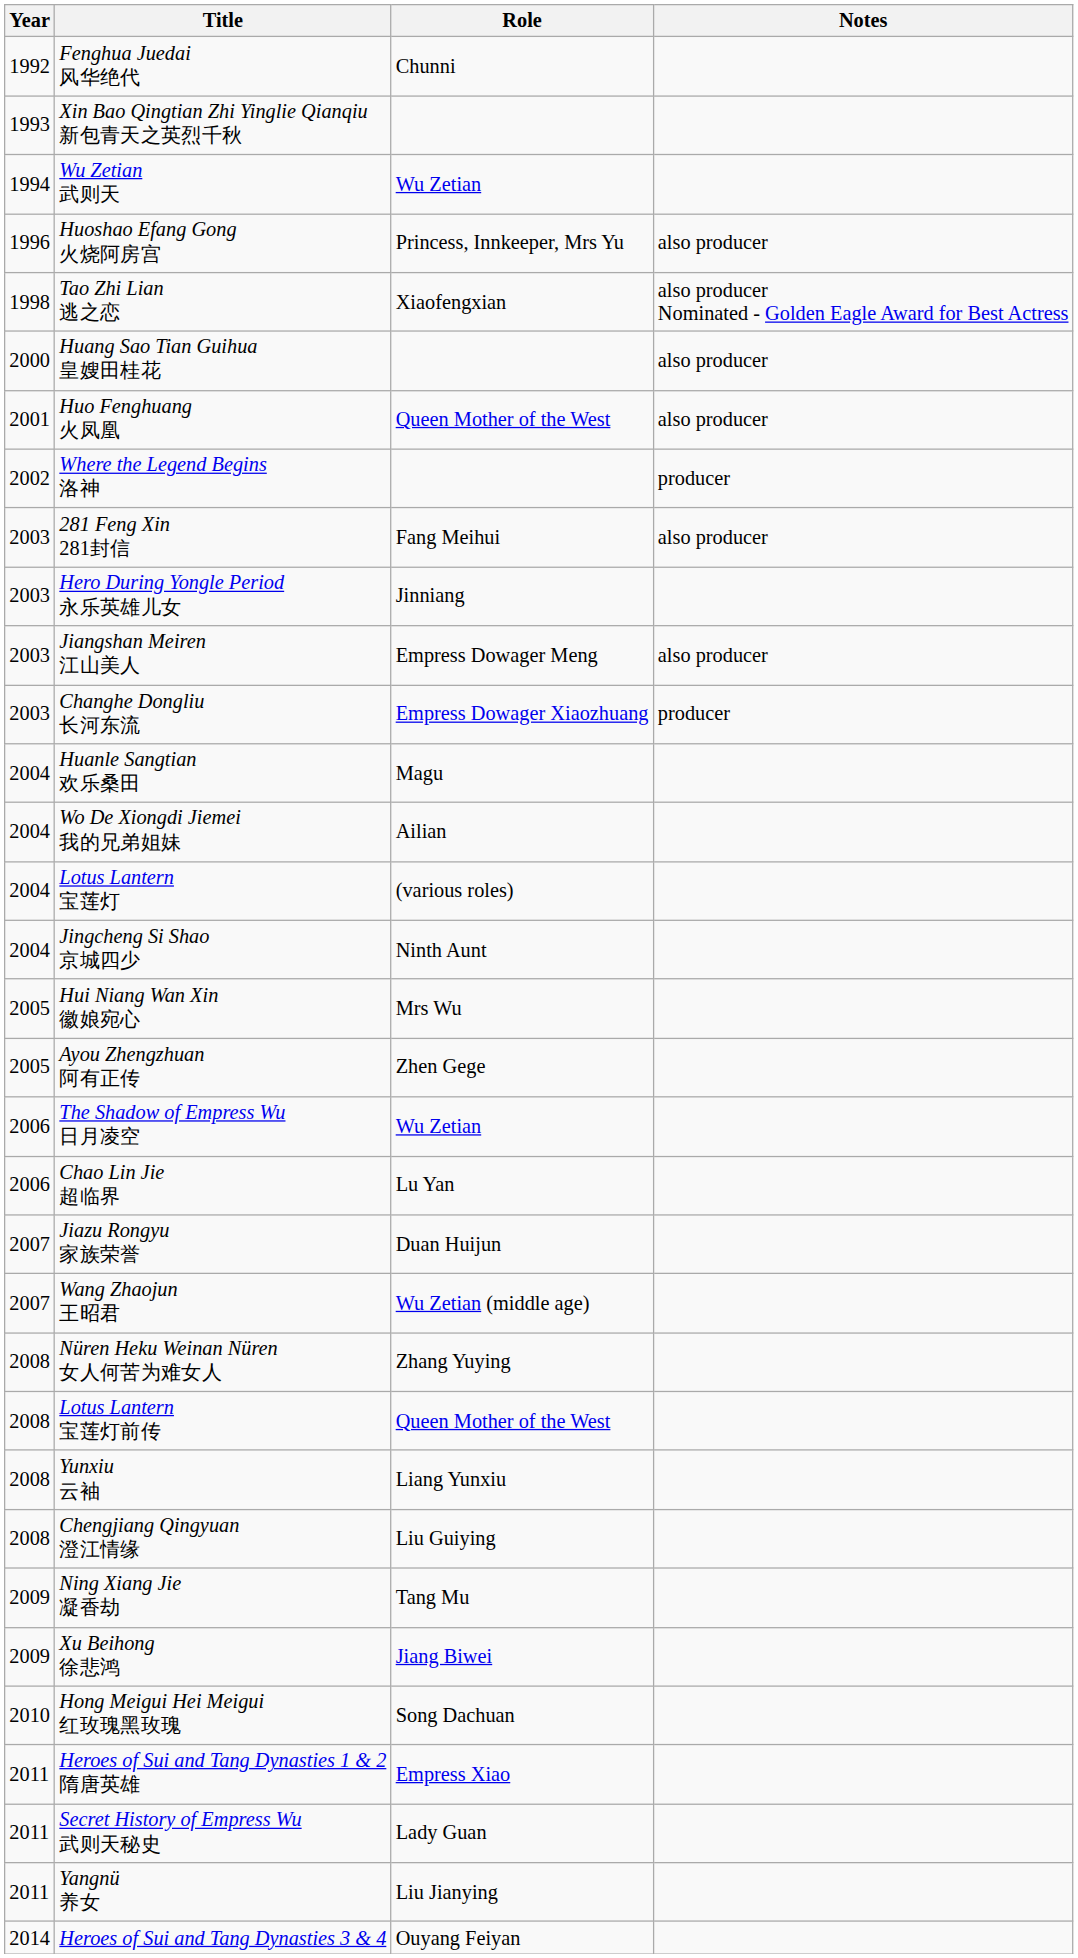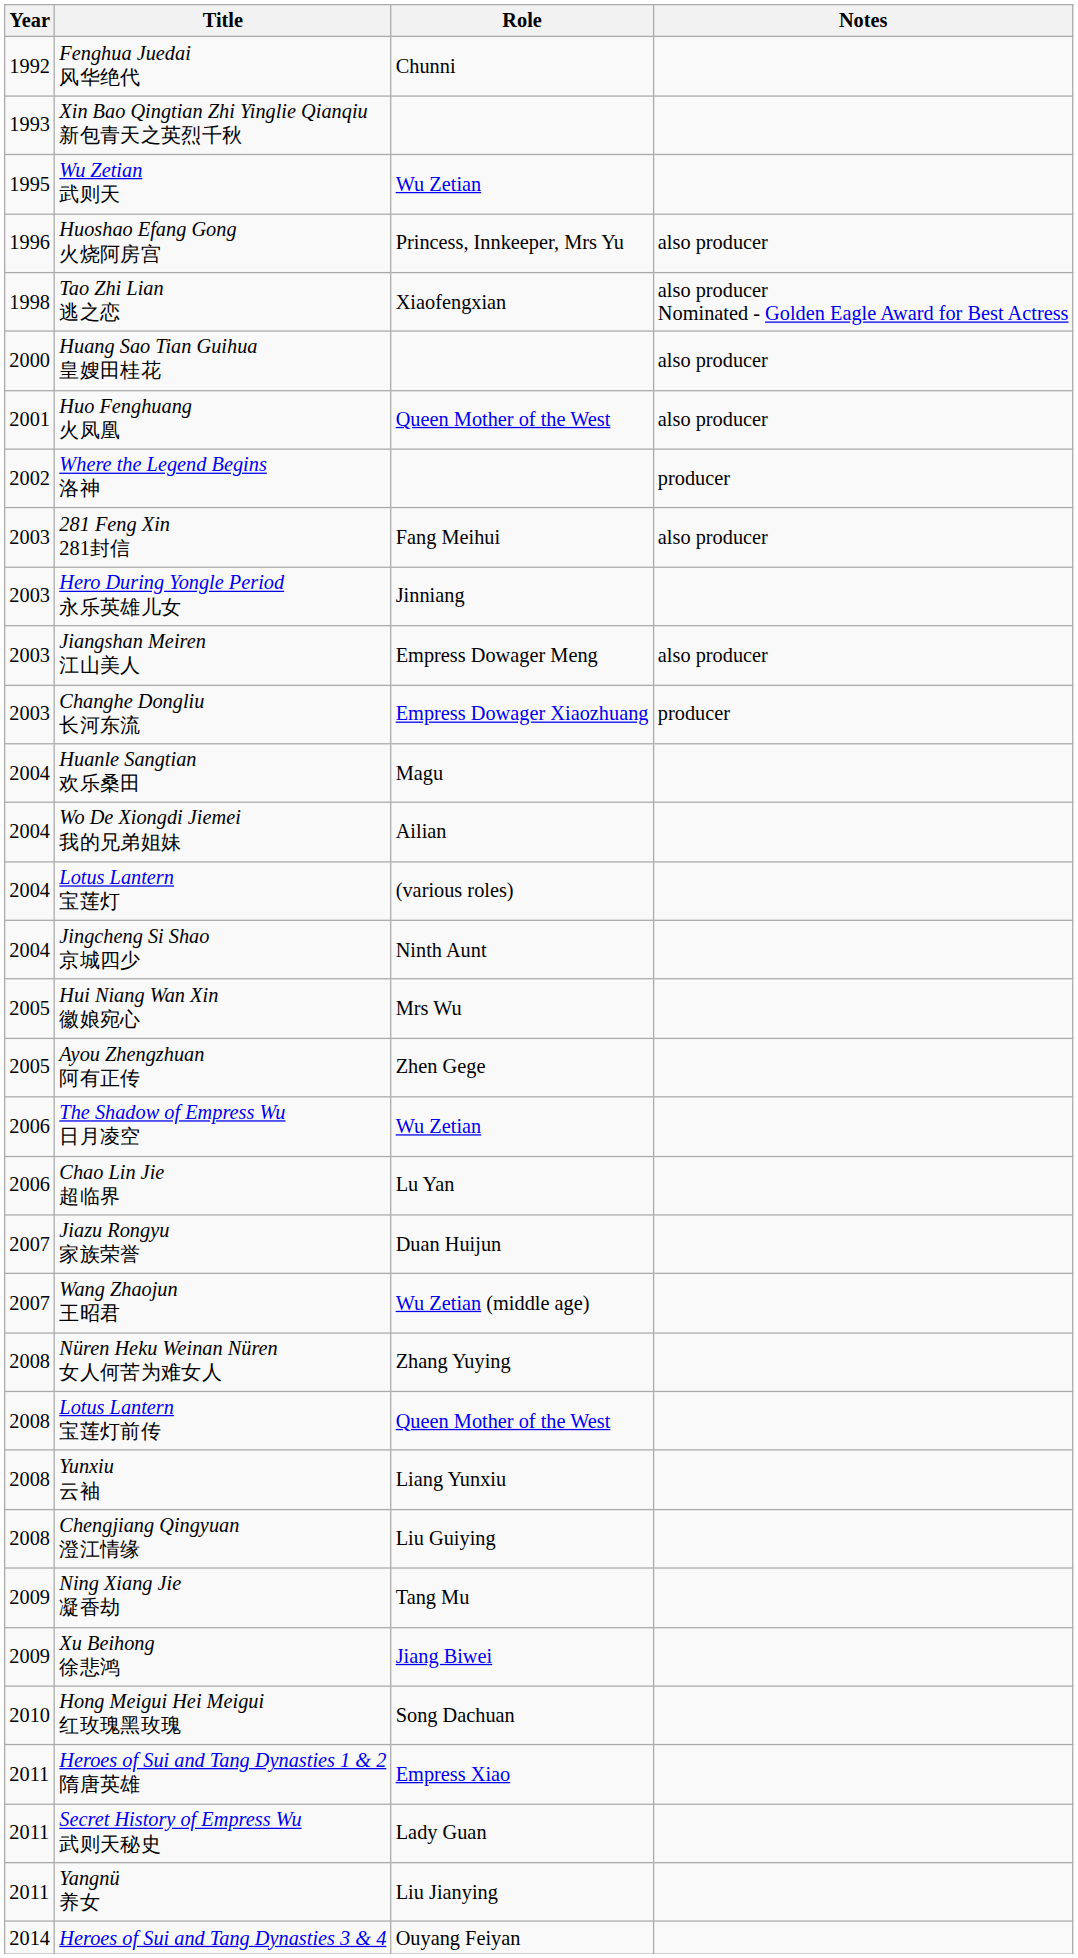 <table class="wikitable sortable">
 <tr>
 <th>Year</th>
 <th>Title</th>
 <th>Role</th>
 <th class="unsortable">Notes</th>
 </tr>
 <tr>
 <td>1992</td>
 <td><em>Fenghua Juedai</em><br>风华绝代</td>
 <td>Chunni</td>
 <td></td>
 </tr>
 <tr>
 <td>1993</td>
 <td><em>Xin Bao Qingtian Zhi Yinglie Qianqiu</em><br>新包青天之英烈千秋</td>
 <td></td>
 <td></td>
 </tr>
 <tr>
-<td>1994</td>
+<td>1995</td>
 <td><em><a href='#'>Wu Zetian</a></em><br>武则天</td>
 <td><a href='#'>Wu Zetian</a></td>
 <td></td>
 </tr>
 <tr>
 <td>1996</td>
 <td><em>Huoshao Efang Gong</em><br>火烧阿房宫</td>
 <td>Princess, Innkeeper, Mrs Yu</td>
 <td>also producer</td>
 </tr>
 <tr>
 <td>1998</td>
 <td><em>Tao Zhi Lian</em><br>逃之恋</td>
 <td>Xiaofengxian</td>
 <td>also producer<br>Nominated - <a href='#'>Golden Eagle Award for Best Actress</a></td>
 </tr>
 <tr>
 <td>2000</td>
 <td><em>Huang Sao Tian Guihua</em><br>皇嫂田桂花</td>
 <td></td>
 <td>also producer</td>
 </tr>
 <tr>
 <td>2001</td>
 <td><em>Huo Fenghuang</em><br>火凤凰</td>
 <td><a href='#'>Queen Mother of the West</a></td>
 <td>also producer</td>
 </tr>
 <tr>
 <td>2002</td>
 <td><em><a href='#'>Where the Legend Begins</a></em><br>洛神</td>
 <td></td>
 <td>producer</td>
 </tr>
 <tr>
 <td>2003</td>
 <td><em>281 Feng Xin</em><br>281封信</td>
 <td>Fang Meihui</td>
 <td>also producer</td>
 </tr>
 <tr>
 <td>2003</td>
 <td><em><a href='#'>Hero During Yongle Period</a></em><br>永乐英雄儿女</td>
 <td>Jinniang</td>
 <td></td>
 </tr>
 <tr>
 <td>2003</td>
 <td><em>Jiangshan Meiren</em><br>江山美人</td>
 <td>Empress Dowager Meng</td>
 <td>also producer</td>
 </tr>
 <tr>
 <td>2003</td>
 <td><em>Changhe Dongliu</em><br>长河东流</td>
 <td><a href='#'>Empress Dowager Xiaozhuang</a></td>
 <td>producer</td>
 </tr>
 <tr>
 <td>2004</td>
 <td><em>Huanle Sangtian</em><br>欢乐桑田</td>
 <td>Magu</td>
 <td></td>
 </tr>
 <tr>
 <td>2004</td>
 <td><em>Wo De Xiongdi Jiemei</em><br>我的兄弟姐妹</td>
 <td>Ailian</td>
 <td></td>
 </tr>
 <tr>
 <td>2004</td>
 <td><em><a href='#'>Lotus Lantern</a></em><br>宝莲灯</td>
 <td>(various roles)</td>
 <td></td>
 </tr>
 <tr>
 <td>2004</td>
 <td><em>Jingcheng Si Shao</em><br>京城四少</td>
 <td>Ninth Aunt</td>
 <td></td>
 </tr>
 <tr>
 <td>2005</td>
 <td><em>Hui Niang Wan Xin</em><br>徽娘宛心</td>
 <td>Mrs Wu</td>
 <td></td>
 </tr>
 <tr>
 <td>2005</td>
 <td><em>Ayou Zhengzhuan</em><br>阿有正传</td>
 <td>Zhen Gege</td>
 <td></td>
 </tr>
 <tr>
 <td>2006</td>
 <td><em><a href='#'>The Shadow of Empress Wu</a></em><br>日月凌空</td>
 <td><a href='#'>Wu Zetian</a></td>
 <td></td>
 </tr>
 <tr>
 <td>2006</td>
 <td><em>Chao Lin Jie</em><br>超临界</td>
 <td>Lu Yan</td>
 <td></td>
 </tr>
 <tr>
 <td>2007</td>
 <td><em>Jiazu Rongyu</em><br>家族荣誉</td>
 <td>Duan Huijun</td>
 <td></td>
 </tr>
 <tr>
 <td>2007</td>
 <td><em>Wang Zhaojun</em><br>王昭君</td>
 <td><a href='#'>Wu Zetian</a> (middle age)</td>
 <td></td>
 </tr>
 <tr>
 <td>2008</td>
 <td><em>Nüren Heku Weinan Nüren</em><br>女人何苦为难女人</td>
 <td>Zhang Yuying</td>
 <td></td>
 </tr>
 <tr>
 <td>2008</td>
 <td><em><a href='#'>Lotus Lantern</a></em><br>宝莲灯前传</td>
 <td><a href='#'>Queen Mother of the West</a></td>
 <td></td>
 </tr>
 <tr>
 <td>2008</td>
 <td><em>Yunxiu</em><br>云袖</td>
 <td>Liang Yunxiu</td>
 <td></td>
 </tr>
 <tr>
 <td>2008</td>
 <td><em>Chengjiang Qingyuan</em><br>澄江情缘</td>
 <td>Liu Guiying</td>
 <td></td>
 </tr>
 <tr>
 <td>2009</td>
 <td><em>Ning Xiang Jie</em><br>凝香劫</td>
 <td>Tang Mu</td>
 <td></td>
 </tr>
 <tr>
 <td>2009</td>
 <td><em>Xu Beihong</em><br>徐悲鸿</td>
 <td><a href='#'>Jiang Biwei</a></td>
 <td></td>
 </tr>
 <tr>
 <td>2010</td>
 <td><em>Hong Meigui Hei Meigui</em><br>红玫瑰黑玫瑰</td>
 <td>Song Dachuan</td>
 <td></td>
 </tr>
 <tr>
 <td>2011</td>
 <td><em><a href='#'>Heroes of Sui and Tang Dynasties 1 & 2</a></em><br>隋唐英雄</td>
 <td><a href='#'>Empress Xiao</a></td>
 <td></td>
 </tr>
 <tr>
 <td>2011</td>
 <td><em><a href='#'>Secret History of Empress Wu</a></em><br>武则天秘史</td>
 <td>Lady Guan</td>
 <td></td>
 </tr>
 <tr>
 <td>2011</td>
 <td><em>Yangnü</em><br>养女</td>
 <td>Liu Jianying</td>
 <td></td>
 </tr>
 <tr>
 <td>2014</td>
 <td><em><a href='#'>Heroes of Sui and Tang Dynasties 3 & 4</a></em></td>
 <td>Ouyang Feiyan</td>
 <td></td>
 </tr>
 </table>
